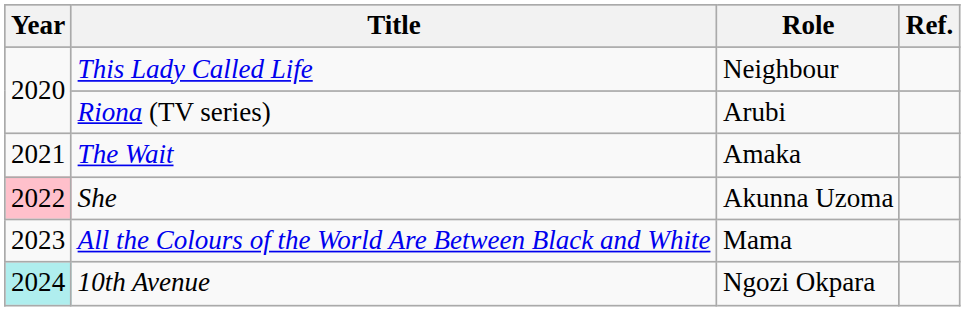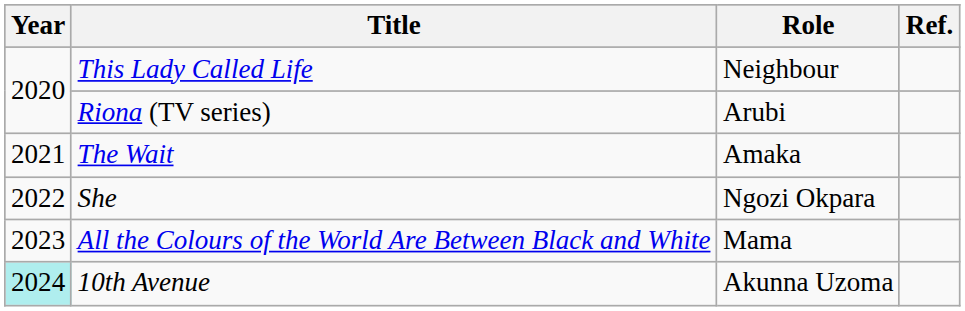 <table class="wikitable">
 <tr>
 <th>Year</th>
 <th>Title</th>
 <th>Role</th>
 <th>Ref.</th>
 </tr>
 <tr>
 <td rowspan="2">2020</td>
 <td><em><a href='#'>This Lady Called Life</a></em></td>
 <td>Neighbour</td>
 <td></td>
 </tr>
 <tr>
 <td><em><a href='#'>Riona</a></em> (TV series)</td>
 <td>Arubi</td>
 <td></td>
 </tr>
 <tr>
 <td>2021</td>
 <td><a href='#'><em>The Wait</em></a></td>
 <td>Amaka</td>
 <td></td>
 </tr>
 <tr>
-<td style="background: pink;">2022</td>
+<td>2022</td>
 <td><em>She</em></td>
-<td>Akunna Uzoma</td>
+<td>Ngozi Okpara</td>
 <td></td>
 </tr>
 <tr>
 <td>2023</td>
 <td><em><a href='#'>All the Colours of the World Are Between Black and White</a></em></td>
 <td>Mama</td>
 <td></td>
 </tr>
 <tr>
 <td style="background: paleturquoise;">2024</td>
 <td><em>10th Avenue</em></td>
-<td>Ngozi Okpara</td>
+<td>Akunna Uzoma</td>
 <td></td>
 </tr>
 </table>
